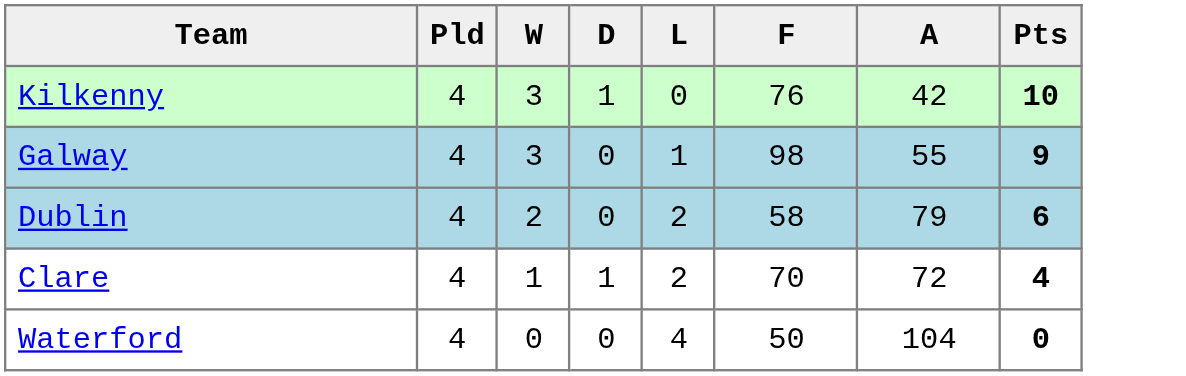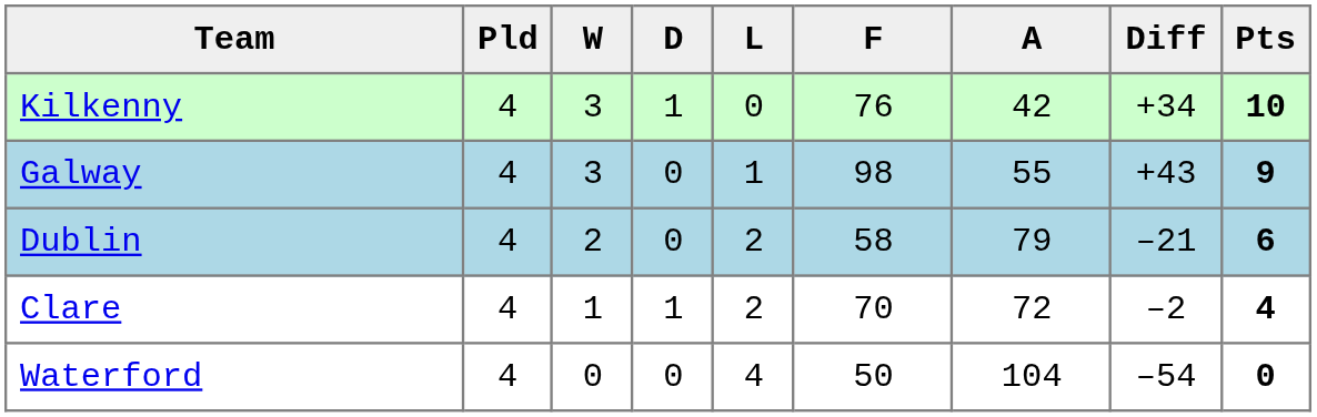 <table style=border-collapse:collapse border=1 cellspacing=0 cellpadding=5>
 <tr align=center bgcolor=#efefef>
 <th width=165>Team</th>
 <th width=20>Pld</th>
 <th width=20>W</th>
 <th width=20>D</th>
 <th width=20>L</th>
 <th width=50>F</th>
 <th width=50>A</th>
+<th width=20>Diff</th>
 <th width=20>Pts</th>
 </tr>
 <tr align=center style="background:#cfc;">
 <td style="text-align:left;"> <a href='#'>Kilkenny</a></td>
 <td>4</td>
 <td>3</td>
 <td>1</td>
 <td>0</td>
 <td>76</td>
 <td>42</td>
+<td>+34</td>
 <td><strong>10</strong></td>
 </tr>
 <tr align=center style="background:#ADD8E6;">
 <td style="text-align:left;"> <a href='#'>Galway</a></td>
 <td>4</td>
 <td>3</td>
 <td>0</td>
 <td>1</td>
 <td>98</td>
 <td>55</td>
+<td>+43</td>
 <td><strong>9</strong></td>
 </tr>
 <tr align=center style="background:#ADD8E6;">
 <td style="text-align:left;"> <a href='#'>Dublin</a></td>
 <td>4</td>
 <td>2</td>
 <td>0</td>
 <td>2</td>
 <td>58</td>
 <td>79</td>
+<td>–21</td>
 <td><strong>6</strong></td>
 </tr>
 <tr align=center>
 <td style="text-align:left;"> <a href='#'>Clare</a></td>
 <td>4</td>
 <td>1</td>
 <td>1</td>
 <td>2</td>
 <td>70</td>
 <td>72</td>
+<td>–2</td>
 <td><strong>4</strong></td>
 </tr>
 <tr align=center>
 <td style="text-align:left;"> <a href='#'>Waterford</a></td>
 <td>4</td>
 <td>0</td>
 <td>0</td>
 <td>4</td>
 <td>50</td>
 <td>104</td>
+<td>–54</td>
 <td><strong>0</strong></td>
 </tr>
 </table>
